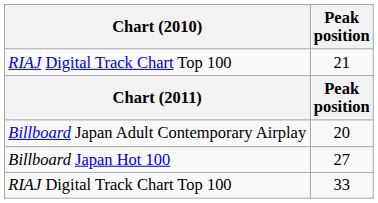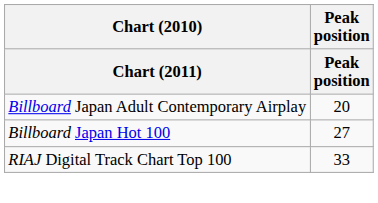 <table class="wikitable">
 <tr>
 <th>Chart (2010)</th>
 <th>Peak<br>position</th>
-</tr>
-<tr>
-<td><em><a href='#'>RIAJ</a></em> <a href='#'>Digital Track Chart</a> Top 100</td>
-<td align="center">21</td>
 </tr>
 <tr>
 <th>Chart (2011)</th>
 <th>Peak<br>position</th>
 </tr>
 <tr>
 <td><em><a href='#'>Billboard</a></em> Japan Adult Contemporary Airplay</td>
 <td align="center">20</td>
 </tr>
 <tr>
 <td><em>Billboard</em> <a href='#'>Japan Hot 100</a></td>
 <td align="center">27</td>
 </tr>
 <tr>
 <td><em>RIAJ</em> Digital Track Chart Top 100</td>
 <td align="center">33</td>
 </tr>
 </table>
